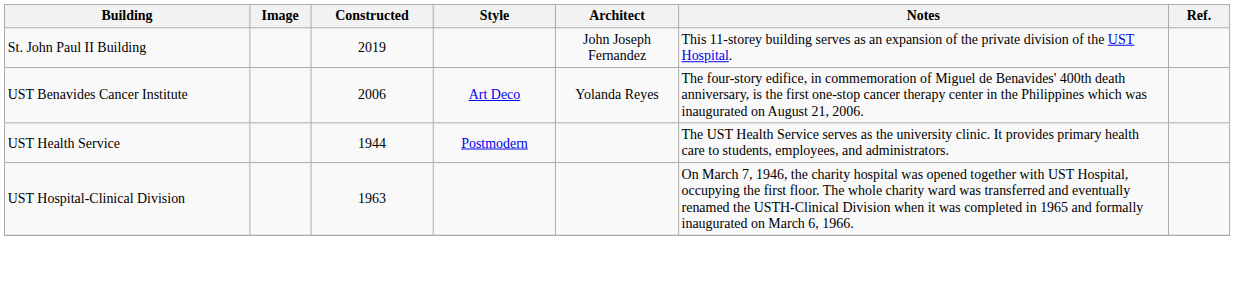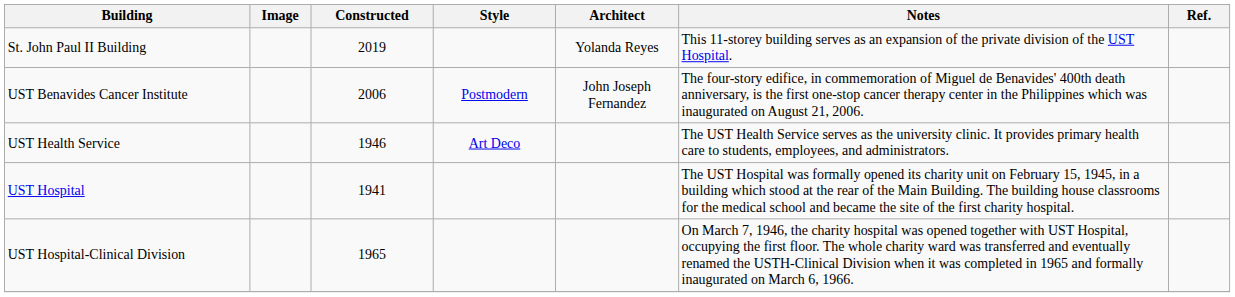 <table class="wikitable sortable" width='100%' style="font-size: 90%; text-align:center;">
 <tr>
 <th width=20%>Building</th>
 <th width=5% class="unsortable">Image</th>
 <th width=10%>Constructed</th>
 <th width=10%>Style</th>
 <th width=10% class="unsortable">Architect</th>
 <th width=auto class="unsortable">Notes</th>
 <th width=5% class="unsortable">Ref.</th>
 </tr>
 <tr>
 <td align=left>St. John Paul II Building</td>
 <td></td>
 <td>2019</td>
 <td></td>
-<td>John Joseph Fernandez</td>
+<td>Yolanda Reyes</td>
 <td align=left>This 11-storey building serves as an expansion of the private division of the <a href='#'>UST Hospital</a>.</td>
 <td></td>
 </tr>
 <tr>
 <td align=left>UST Benavides Cancer Institute</td>
 <td></td>
 <td>2006</td>
-<td><a href='#'>Art Deco</a></td>
-<td>Yolanda Reyes</td>
+<td><a href='#'>Postmodern</a></td>
+<td>John Joseph Fernandez</td>
 <td align=left>The four-story edifice, in commemoration of Miguel de Benavides' 400th death anniversary, is the first one-stop cancer therapy center in the Philippines which was inaugurated on August 21, 2006.</td>
 <td></td>
 </tr>
 <tr>
 <td align=left>UST Health Service</td>
 <td></td>
-<td>1944</td>
-<td><a href='#'>Postmodern</a></td>
+<td>1946</td>
+<td><a href='#'>Art Deco</a></td>
 <td></td>
 <td align=left>The UST Health Service serves as the university clinic. It provides primary health care to students, employees, and administrators.</td>
 <td></td>
 </tr>
 <tr>
+<td align=left><a href='#'>UST Hospital</a></td>
+<td></td>
+<td>1941</td>
+<td></td>
+<td></td>
+<td align=left>The UST Hospital was formally opened its charity unit on February 15, 1945, in a building which stood at the rear of the Main Building. The building house classrooms for the medical school and became the site of the first charity hospital.</td>
+<td></td>
+</tr>
+<tr>
 <td align=left>UST Hospital-Clinical Division</td>
 <td></td>
-<td>1963</td>
+<td>1965</td>
 <td></td>
 <td></td>
 <td align=left>On March 7, 1946, the charity hospital was opened together with UST Hospital, occupying the first floor. The whole charity ward was transferred and eventually renamed the USTH-Clinical Division when it was completed in 1965 and formally inaugurated on March 6, 1966.</td>
 <td></td>
 </tr>
 <tr>
 </tr>
 </table>
